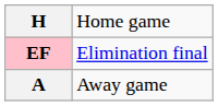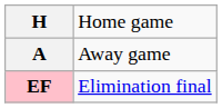 <table class="wikitable plainrowheaders" style="font-size:90%;">
 <tr>
 <th scope=row><strong>H</strong></th>
 <td>Home game</td>
 </tr>
 <tr>
+<th scope=row><strong>A</strong></th>
+<td>Away game</td>
+</tr>
+<tr>
 <th scope=row style="background:#FFC0CB; border:1px solid #aaa; width:3em;">EF</th>
 <td><a href='#'>Elimination final</a></td>
 </tr>
-<tr>
-<th scope=row><strong>A</strong></th>
-<td>Away game</td>
-</tr>
 </table>
